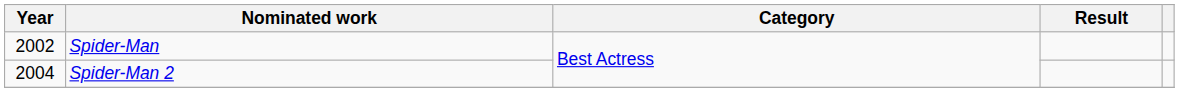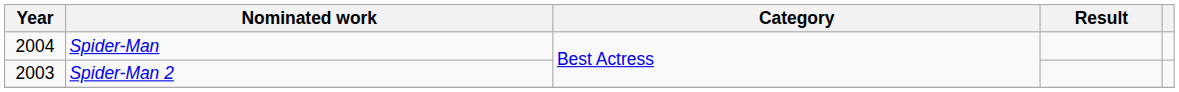 <table class="wikitable" style="width:85%;">
 <tr>
 <th width=5%>Year</th>
 <th style="width:40%;">Nominated work</th>
 <th style="width:40%;">Category</th>
 <th style="width:10%;">Result</th>
 <th width=1%></th>
 </tr>
 <tr>
-<td style="text-align:center;">2002</td>
+<td style="text-align:center;">2004</td>
 <td><em><a href='#'>Spider-Man</a></em></td>
 <td rowspan="2"><a href='#'>Best Actress</a></td>
 <td></td>
 <td style="text-align:center;"></td>
 </tr>
 <tr>
-<td style="text-align:center;">2004</td>
+<td style="text-align:center;">2003</td>
 <td><em><a href='#'>Spider-Man 2</a></em></td>
 <td></td>
 <td style="text-align:center;"></td>
 </tr>
 <tr>
 </tr>
 </table>
